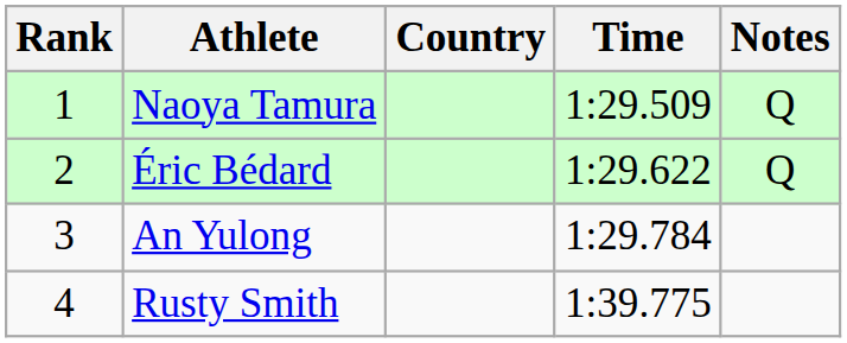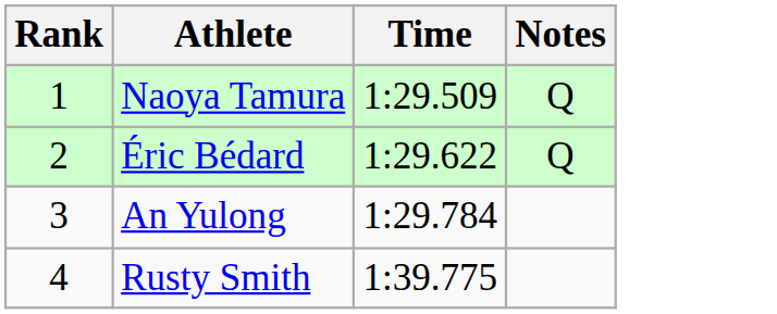 <table class="wikitable" style="text-align:center">
 <tr>
 <th>Rank</th>
 <th>Athlete</th>
-<th>Country</th>
 <th>Time</th>
 <th>Notes</th>
 </tr>
 <tr bgcolor=ccffcc>
 <td>1</td>
 <td align=left><a href='#'>Naoya Tamura</a></td>
-<td align=left></td>
 <td>1:29.509</td>
 <td>Q</td>
 </tr>
 <tr bgcolor=ccffcc>
 <td>2</td>
 <td align=left><a href='#'>Éric Bédard</a></td>
-<td align=left></td>
 <td>1:29.622</td>
 <td>Q</td>
 </tr>
 <tr>
 <td>3</td>
 <td align=left><a href='#'>An Yulong</a></td>
-<td align=left></td>
 <td>1:29.784</td>
 <td></td>
 </tr>
 <tr>
 <td>4</td>
 <td align=left><a href='#'>Rusty Smith</a></td>
-<td align=left></td>
 <td>1:39.775</td>
 <td></td>
 </tr>
 </table>
